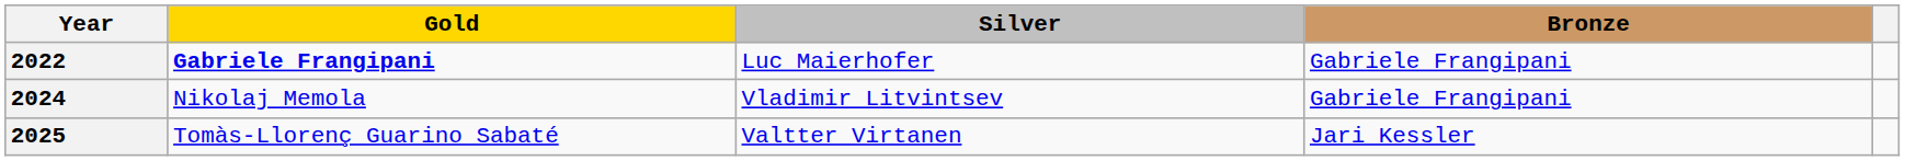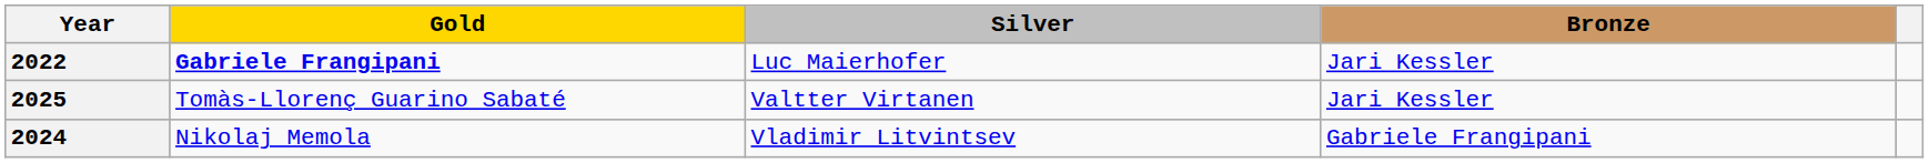 <table class="wikitable unsortable" style="text-align:left; width:85%">
 <tr>
 <th scope="col" style="text-align:center">Year</th>
 <td scope="col" style="text-align:center; width:30%; background:gold"><strong>Gold</strong></td>
 <td scope="col" style="text-align:center; width:30%; background:silver"><strong>Silver</strong></td>
 <td scope="col" style="text-align:center; width:30%; background:#c96"><strong>Bronze</strong></td>
 <th scope="col" style="text-align:center"></th>
 </tr>
 <tr>
 <th scope="row" style="text-align:left">2022</th>
 <td><strong> <a href='#'>Gabriele Frangipani</a></strong></td>
 <td> <a href='#'>Luc Maierhofer</a></td>
-<td> <a href='#'>Gabriele Frangipani</a></td>
+<td> <a href='#'>Jari Kessler</a></td>
+<td></td>
+</tr>
+<tr>
+<th scope="row" style="text-align:left">2025</th>
+<td> <a href='#'>Tomàs-Llorenç Guarino Sabaté </a></td>
+<td> <a href='#'>Valtter Virtanen</a></td>
+<td> <a href='#'>Jari Kessler</a></td>
 <td></td>
 </tr>
 <tr>
 <th scope="row" style="text-align:left">2024</th>
 <td> <a href='#'>Nikolaj Memola</a></td>
 <td> <a href='#'>Vladimir Litvintsev</a></td>
 <td> <a href='#'>Gabriele Frangipani</a></td>
 <td></td>
 </tr>
-<tr>
-<th scope="row" style="text-align:left">2025</th>
-<td> <a href='#'>Tomàs-Llorenç Guarino Sabaté </a></td>
-<td> <a href='#'>Valtter Virtanen</a></td>
-<td> <a href='#'>Jari Kessler</a></td>
-<td></td>
-</tr>
 </table>
